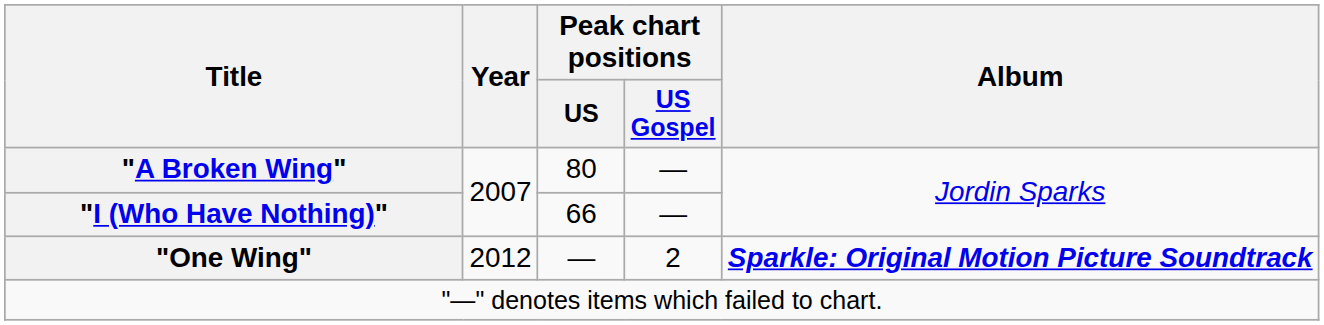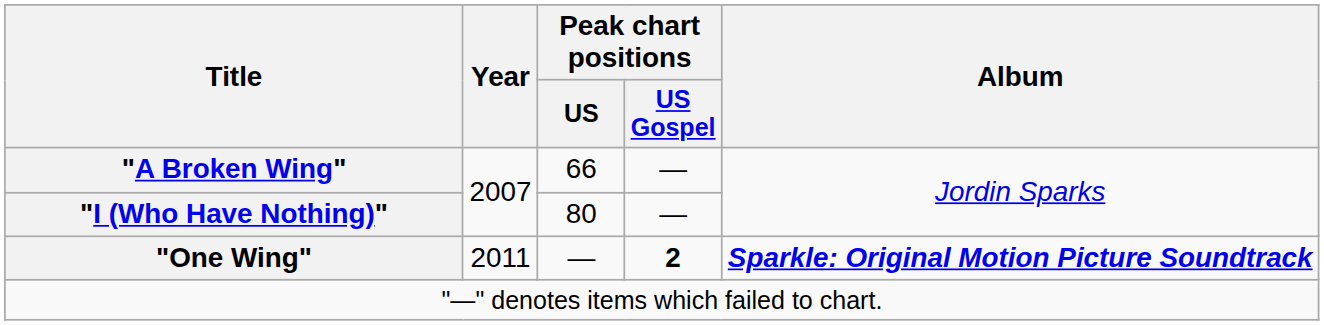 <table class="wikitable plainrowheaders" style="text-align:center;">
 <tr>
 <th scope="col" rowspan="2" style="width:16em;">Title</th>
 <th scope="col" rowspan="2">Year</th>
 <th scope="col" colspan="2">Peak chart positions</th>
 <th scope="col" rowspan="2">Album</th>
 </tr>
 <tr>
 <th scope="col" style="width:3em;font-size:90%;">US<br></th>
 <th scope="col" style="width:3em;font-size:90%;"><a href='#'>US<br>Gospel</a><br></th>
 </tr>
 <tr>
 <th scope="row">"<a href='#'>A Broken Wing</a>"</th>
 <td rowspan="2">2007</td>
-<td>80</td>
+<td>66</td>
 <td>—</td>
 <td rowspan="2"><em><a href='#'>Jordin Sparks</a></em></td>
 </tr>
 <tr>
 <th scope="row">"<a href='#'>I (Who Have Nothing)</a>"</th>
-<td>66</td>
+<td>80</td>
 <td>—</td>
 </tr>
 <tr>
 <th scope="row">"One Wing"</th>
-<td>2012</td>
+<td>2011</td>
 <td>—</td>
-<td>2</td>
+<td><strong>2</strong></td>
 <td><strong><em><a href='#'>Sparkle: Original Motion Picture Soundtrack</a></em></strong></td>
 </tr>
 <tr>
 <td colspan="5" style="font-size:90%">"—" denotes items which failed to chart.</td>
 </tr>
 </table>
